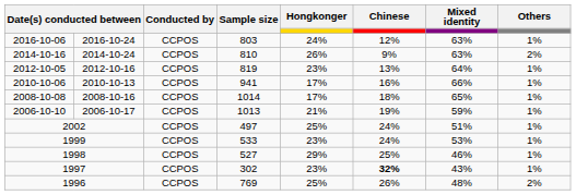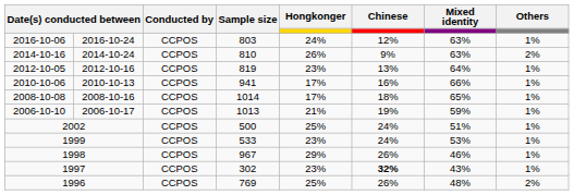 <table class="wikitable sortable" style="text-align:center;font-size:95%;line-height:14px">
 <tr>
 <th rowspan="2" colspan="2">Date(s) conducted between</th>
 <th rowspan="2">Conducted by</th>
 <th rowspan="2">Sample size</th>
 <th>Hongkonger <br></th>
 <th>Chinese <br></th>
 <th>Mixed identity</th>
 <th>Others</th>
 </tr>
 <tr>
 <th data-sort-="" style="background:gold; color:white; width:100px;" type="number"></th>
 <th data-sort-="" style="background:red; color:white; width:100px;" type="number"></th>
 <th data-sort-="" style="background:purple; color:white; width:100px;" type="number"></th>
 <th data-sort-="" style="background:grey; color:white; width:100px;" type="number"></th>
 </tr>
 <tr>
 <td>2016-10-06</td>
 <td>2016-10-24</td>
 <td>CCPOS</td>
 <td>803</td>
 <td>24%</td>
 <td>12%</td>
 <td>63%</td>
 <td>1%</td>
 </tr>
 <tr>
 <td>2014-10-16</td>
 <td>2014-10-24</td>
 <td>CCPOS</td>
 <td>810</td>
 <td>26%</td>
 <td>9%</td>
 <td>63%</td>
 <td>2%</td>
 </tr>
 <tr>
 <td>2012-10-05</td>
 <td>2012-10-16</td>
 <td>CCPOS</td>
 <td>819</td>
 <td>23%</td>
 <td>13%</td>
 <td>64%</td>
 <td>1%</td>
 </tr>
 <tr>
 <td>2010-10-06</td>
 <td>2010-10-13</td>
 <td>CCPOS</td>
 <td>941</td>
 <td>17%</td>
 <td>16%</td>
 <td>66%</td>
 <td>1%</td>
 </tr>
 <tr>
 <td>2008-10-08</td>
 <td>2008-10-16</td>
 <td>CCPOS</td>
 <td>1014</td>
 <td>17%</td>
 <td>18%</td>
 <td>65%</td>
 <td>1%</td>
 </tr>
 <tr>
 <td>2006-10-10</td>
 <td>2006-10-17</td>
 <td>CCPOS</td>
 <td>1013</td>
 <td>21%</td>
 <td>19%</td>
 <td>59%</td>
 <td>1%</td>
 </tr>
 <tr>
 <td colspan="2">2002</td>
 <td>CCPOS</td>
-<td>497</td>
+<td>500</td>
 <td>25%</td>
 <td>24%</td>
 <td>51%</td>
 <td>1%</td>
 </tr>
 <tr>
 <td colspan="2">1999</td>
 <td>CCPOS</td>
 <td>533</td>
 <td>23%</td>
 <td>24%</td>
 <td>53%</td>
 <td>1%</td>
 </tr>
 <tr>
 <td colspan="2">1998</td>
 <td>CCPOS</td>
-<td>527</td>
+<td>967</td>
 <td>29%</td>
-<td>25%</td>
+<td>26%</td>
 <td>46%</td>
 <td>1%</td>
 </tr>
 <tr>
 <td colspan="2">1997</td>
 <td>CCPOS</td>
 <td>302</td>
 <td>23%</td>
 <td><strong>32%</strong></td>
 <td>43%</td>
 <td>1%</td>
 </tr>
 <tr>
 <td colspan="2">1996</td>
 <td>CCPOS</td>
 <td>769</td>
 <td>25%</td>
 <td>26%</td>
 <td>48%</td>
 <td>2%</td>
 </tr>
 </table>
